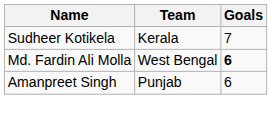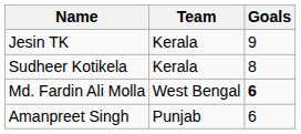 <table class="wikitable">
 <tr>
 <th>Name</th>
 <th><strong>Team</strong></th>
 <th>Goals</th>
 </tr>
 <tr>
+<td>Jesin TK</td>
+<td>Kerala</td>
+<td>9</td>
+</tr>
+<tr>
 <td>Sudheer Kotikela</td>
 <td>Kerala</td>
-<td>7</td>
+<td>8</td>
 </tr>
 <tr>
 <td>Md. Fardin Ali Molla</td>
 <td>West Bengal</td>
 <td><strong>6</strong></td>
 </tr>
 <tr>
 <td>Amanpreet Singh</td>
 <td>Punjab</td>
 <td>6</td>
 </tr>
 </table>
